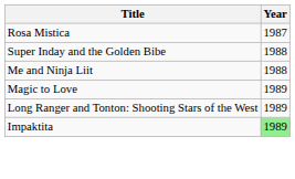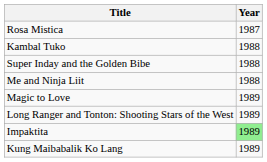 <table class="wikitable">
 <tr>
 <th>Title</th>
 <th>Year</th>
 </tr>
 <tr>
 <td>Rosa Mistica</td>
 <td>1987</td>
+</tr>
+<tr>
+<td>Kambal Tuko</td>
+<td>1988</td>
 </tr>
 <tr>
 <td>Super Inday and the Golden Bibe</td>
 <td>1988</td>
 </tr>
 <tr>
 <td>Me and Ninja Liit</td>
 <td>1988</td>
 </tr>
 <tr>
 <td>Magic to Love</td>
 <td>1989</td>
 </tr>
 <tr>
 <td>Long Ranger and Tonton: Shooting Stars of the West</td>
 <td>1989</td>
 </tr>
 <tr>
 <td>Impaktita</td>
 <td style="background: lightgreen;">1989</td>
 </tr>
+<tr>
+<td>Kung Maibabalik Ko Lang</td>
+<td>1989</td>
+</tr>
 </table>
